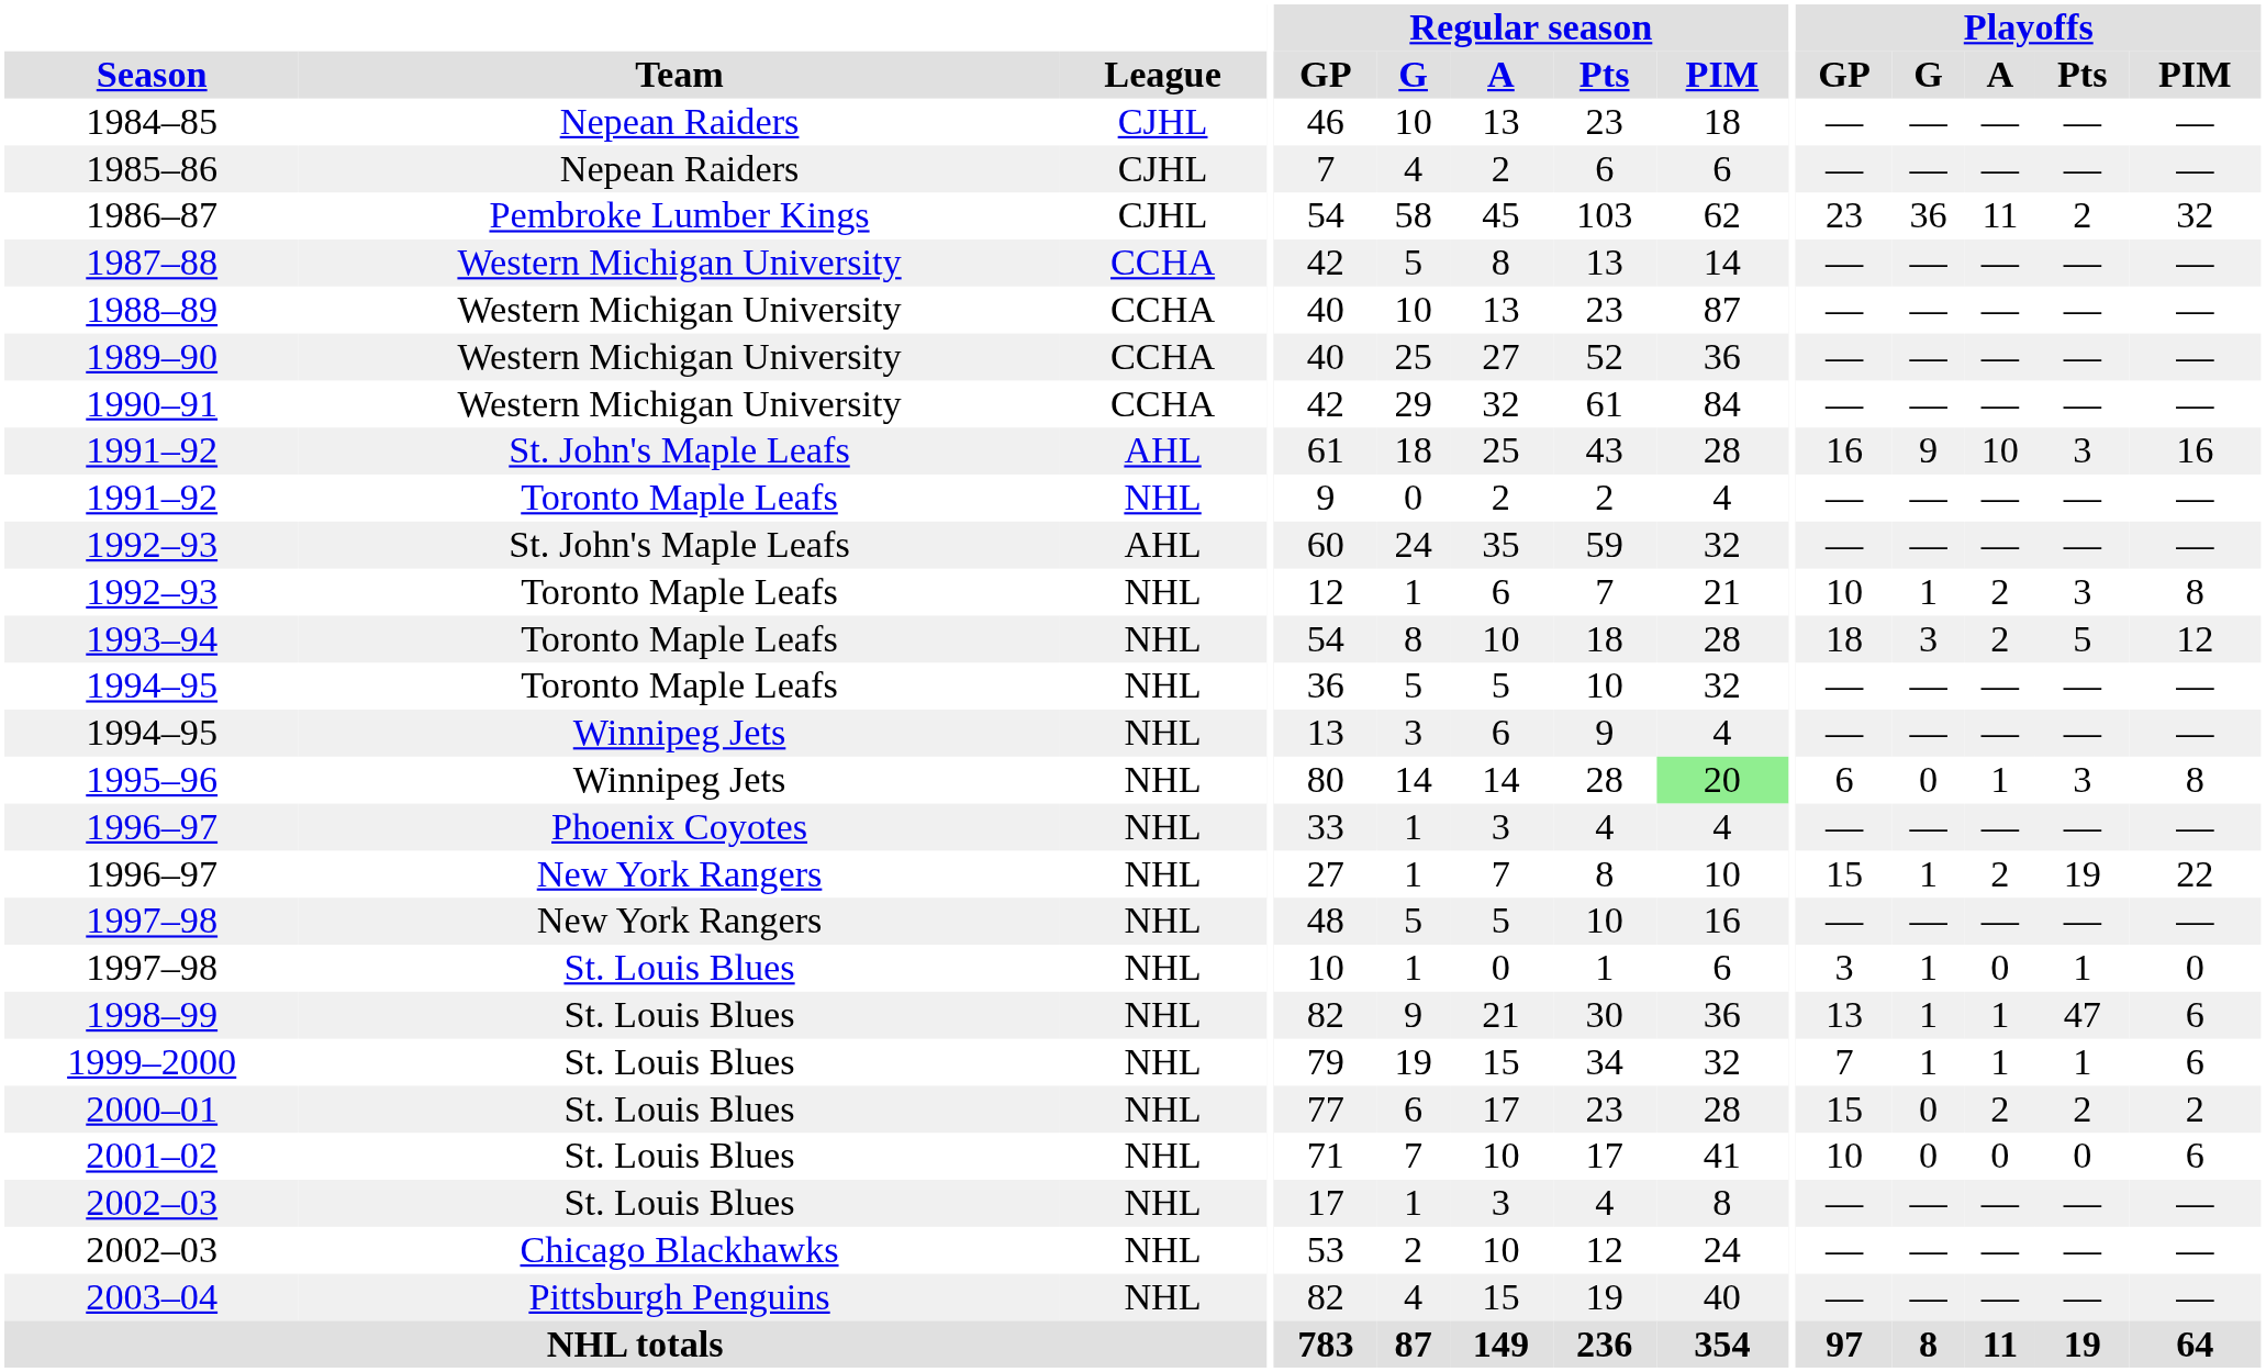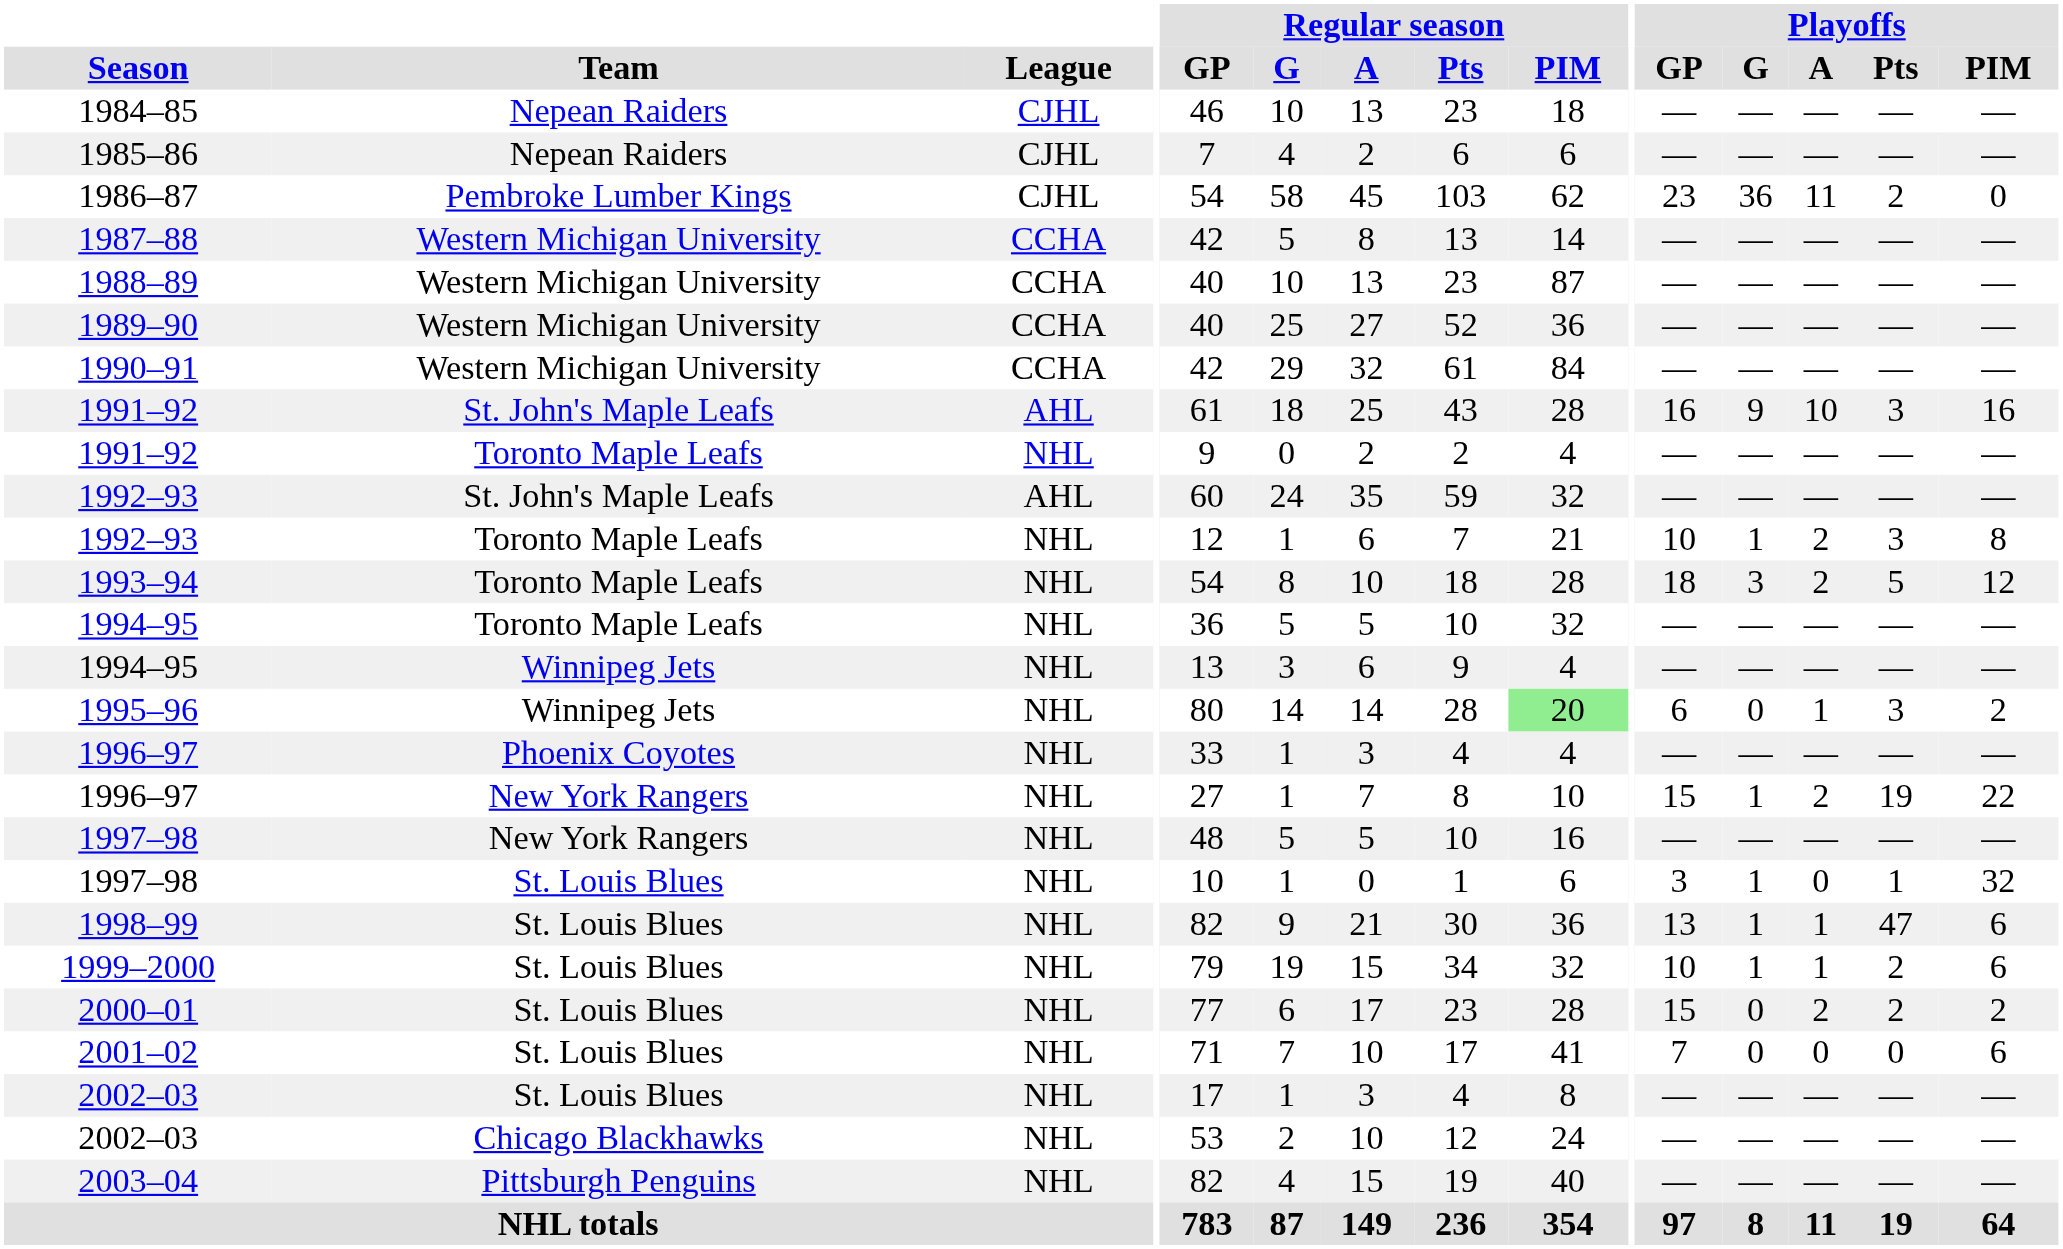 <table border="0" cellpadding="1" cellspacing="0" style="text-align:center; width:60em">
 <tr bgcolor="#e0e0e0">
 <th colspan="3" bgcolor="#ffffff"></th>
 <th rowspan="99" bgcolor="#ffffff"></th>
 <th colspan="5"><a href='#'>Regular season</a></th>
 <th rowspan="99" bgcolor="#ffffff"></th>
 <th colspan="5"><a href='#'>Playoffs</a></th>
 </tr>
 <tr bgcolor="#e0e0e0">
 <th><a href='#'>Season</a></th>
 <th>Team</th>
 <th>League</th>
 <th>GP</th>
 <th><a href='#'>G</a></th>
 <th><a href='#'>A</a></th>
 <th><a href='#'>Pts</a></th>
 <th><a href='#'>PIM</a></th>
 <th>GP</th>
 <th>G</th>
 <th>A</th>
 <th>Pts</th>
 <th>PIM</th>
 </tr>
 <tr>
 <td>1984–85</td>
 <td><a href='#'>Nepean Raiders</a></td>
 <td><a href='#'>CJHL</a></td>
 <td>46</td>
 <td>10</td>
 <td>13</td>
 <td>23</td>
 <td>18</td>
 <td>—</td>
 <td>—</td>
 <td>—</td>
 <td>—</td>
 <td>—</td>
 </tr>
 <tr bgcolor="#f0f0f0">
 <td>1985–86</td>
 <td>Nepean Raiders</td>
 <td>CJHL</td>
 <td>7</td>
 <td>4</td>
 <td>2</td>
 <td>6</td>
 <td>6</td>
 <td>—</td>
 <td>—</td>
 <td>—</td>
 <td>—</td>
 <td>—</td>
 </tr>
 <tr>
 <td>1986–87</td>
 <td><a href='#'>Pembroke Lumber Kings</a></td>
 <td>CJHL</td>
 <td>54</td>
 <td>58</td>
 <td>45</td>
 <td>103</td>
 <td>62</td>
 <td>23</td>
 <td>36</td>
 <td>11</td>
 <td>2</td>
-<td>32</td>
+<td>0</td>
 </tr>
 <tr bgcolor="#f0f0f0">
 <td><a href='#'>1987–88</a></td>
 <td><a href='#'>Western Michigan University</a></td>
 <td><a href='#'>CCHA</a></td>
 <td>42</td>
 <td>5</td>
 <td>8</td>
 <td>13</td>
 <td>14</td>
 <td>—</td>
 <td>—</td>
 <td>—</td>
 <td>—</td>
 <td>—</td>
 </tr>
 <tr>
 <td><a href='#'>1988–89</a></td>
 <td>Western Michigan University</td>
 <td>CCHA</td>
 <td>40</td>
 <td>10</td>
 <td>13</td>
 <td>23</td>
 <td>87</td>
 <td>—</td>
 <td>—</td>
 <td>—</td>
 <td>—</td>
 <td>—</td>
 </tr>
 <tr bgcolor="#f0f0f0">
 <td><a href='#'>1989–90</a></td>
 <td>Western Michigan University</td>
 <td>CCHA</td>
 <td>40</td>
 <td>25</td>
 <td>27</td>
 <td>52</td>
 <td>36</td>
 <td>—</td>
 <td>—</td>
 <td>—</td>
 <td>—</td>
 <td>—</td>
 </tr>
 <tr>
 <td><a href='#'>1990–91</a></td>
 <td>Western Michigan University</td>
 <td>CCHA</td>
 <td>42</td>
 <td>29</td>
 <td>32</td>
 <td>61</td>
 <td>84</td>
 <td>—</td>
 <td>—</td>
 <td>—</td>
 <td>—</td>
 <td>—</td>
 </tr>
 <tr bgcolor="#f0f0f0">
 <td><a href='#'>1991–92</a></td>
 <td><a href='#'>St. John's Maple Leafs</a></td>
 <td><a href='#'>AHL</a></td>
 <td>61</td>
 <td>18</td>
 <td>25</td>
 <td>43</td>
 <td>28</td>
 <td>16</td>
 <td>9</td>
 <td>10</td>
 <td>3</td>
 <td>16</td>
 </tr>
 <tr>
 <td><a href='#'>1991–92</a></td>
 <td><a href='#'>Toronto Maple Leafs</a></td>
 <td><a href='#'>NHL</a></td>
 <td>9</td>
 <td>0</td>
 <td>2</td>
 <td>2</td>
 <td>4</td>
 <td>—</td>
 <td>—</td>
 <td>—</td>
 <td>—</td>
 <td>—</td>
 </tr>
 <tr bgcolor="#f0f0f0">
 <td><a href='#'>1992–93</a></td>
 <td>St. John's Maple Leafs</td>
 <td>AHL</td>
 <td>60</td>
 <td>24</td>
 <td>35</td>
 <td>59</td>
 <td>32</td>
 <td>—</td>
 <td>—</td>
 <td>—</td>
 <td>—</td>
 <td>—</td>
 </tr>
 <tr>
 <td><a href='#'>1992–93</a></td>
 <td>Toronto Maple Leafs</td>
 <td>NHL</td>
 <td>12</td>
 <td>1</td>
 <td>6</td>
 <td>7</td>
 <td>21</td>
 <td>10</td>
 <td>1</td>
 <td>2</td>
 <td>3</td>
 <td>8</td>
 </tr>
 <tr bgcolor="#f0f0f0">
 <td><a href='#'>1993–94</a></td>
 <td>Toronto Maple Leafs</td>
 <td>NHL</td>
 <td>54</td>
 <td>8</td>
 <td>10</td>
 <td>18</td>
 <td>28</td>
 <td>18</td>
 <td>3</td>
 <td>2</td>
 <td>5</td>
 <td>12</td>
 </tr>
 <tr>
 <td><a href='#'>1994–95</a></td>
 <td>Toronto Maple Leafs</td>
 <td>NHL</td>
 <td>36</td>
 <td>5</td>
 <td>5</td>
 <td>10</td>
 <td>32</td>
 <td>—</td>
 <td>—</td>
 <td>—</td>
 <td>—</td>
 <td>—</td>
 </tr>
 <tr bgcolor="#f0f0f0">
 <td>1994–95</td>
 <td><a href='#'>Winnipeg Jets</a></td>
 <td>NHL</td>
 <td>13</td>
 <td>3</td>
 <td>6</td>
 <td>9</td>
 <td>4</td>
 <td>—</td>
 <td>—</td>
 <td>—</td>
 <td>—</td>
 <td>—</td>
 </tr>
 <tr>
 <td><a href='#'>1995–96</a></td>
 <td>Winnipeg Jets</td>
 <td>NHL</td>
 <td>80</td>
 <td>14</td>
 <td>14</td>
 <td>28</td>
 <td style="background: lightgreen;">20</td>
 <td>6</td>
 <td>0</td>
 <td>1</td>
 <td>3</td>
-<td>8</td>
+<td>2</td>
 </tr>
 <tr bgcolor="#f0f0f0">
 <td><a href='#'>1996–97</a></td>
 <td><a href='#'>Phoenix Coyotes</a></td>
 <td>NHL</td>
 <td>33</td>
 <td>1</td>
 <td>3</td>
 <td>4</td>
 <td>4</td>
 <td>—</td>
 <td>—</td>
 <td>—</td>
 <td>—</td>
 <td>—</td>
 </tr>
 <tr>
 <td>1996–97</td>
 <td><a href='#'>New York Rangers</a></td>
 <td>NHL</td>
 <td>27</td>
 <td>1</td>
 <td>7</td>
 <td>8</td>
 <td>10</td>
 <td>15</td>
 <td>1</td>
 <td>2</td>
 <td>19</td>
 <td>22</td>
 </tr>
 <tr bgcolor="#f0f0f0">
 <td><a href='#'>1997–98</a></td>
 <td>New York Rangers</td>
 <td>NHL</td>
 <td>48</td>
 <td>5</td>
 <td>5</td>
 <td>10</td>
 <td>16</td>
 <td>—</td>
 <td>—</td>
 <td>—</td>
 <td>—</td>
 <td>—</td>
 </tr>
 <tr>
 <td>1997–98</td>
 <td><a href='#'>St. Louis Blues</a></td>
 <td>NHL</td>
 <td>10</td>
 <td>1</td>
 <td>0</td>
 <td>1</td>
 <td>6</td>
 <td>3</td>
 <td>1</td>
 <td>0</td>
 <td>1</td>
-<td>0</td>
+<td>32</td>
 </tr>
 <tr bgcolor="#f0f0f0">
 <td><a href='#'>1998–99</a></td>
 <td>St. Louis Blues</td>
 <td>NHL</td>
 <td>82</td>
 <td>9</td>
 <td>21</td>
 <td>30</td>
 <td>36</td>
 <td>13</td>
 <td>1</td>
 <td>1</td>
 <td>47</td>
 <td>6</td>
 </tr>
 <tr>
 <td><a href='#'>1999–2000</a></td>
 <td>St. Louis Blues</td>
 <td>NHL</td>
 <td>79</td>
 <td>19</td>
 <td>15</td>
 <td>34</td>
 <td>32</td>
-<td>7</td>
+<td>10</td>
 <td>1</td>
 <td>1</td>
-<td>1</td>
+<td>2</td>
 <td>6</td>
 </tr>
 <tr bgcolor="#f0f0f0">
 <td><a href='#'>2000–01</a></td>
 <td>St. Louis Blues</td>
 <td>NHL</td>
 <td>77</td>
 <td>6</td>
 <td>17</td>
 <td>23</td>
 <td>28</td>
 <td>15</td>
 <td>0</td>
 <td>2</td>
 <td>2</td>
 <td>2</td>
 </tr>
 <tr>
 <td><a href='#'>2001–02</a></td>
 <td>St. Louis Blues</td>
 <td>NHL</td>
 <td>71</td>
 <td>7</td>
 <td>10</td>
 <td>17</td>
 <td>41</td>
-<td>10</td>
+<td>7</td>
 <td>0</td>
 <td>0</td>
 <td>0</td>
 <td>6</td>
 </tr>
 <tr bgcolor="#f0f0f0">
 <td><a href='#'>2002–03</a></td>
 <td>St. Louis Blues</td>
 <td>NHL</td>
 <td>17</td>
 <td>1</td>
 <td>3</td>
 <td>4</td>
 <td>8</td>
 <td>—</td>
 <td>—</td>
 <td>—</td>
 <td>—</td>
 <td>—</td>
 </tr>
 <tr>
 <td>2002–03</td>
 <td><a href='#'>Chicago Blackhawks</a></td>
 <td>NHL</td>
 <td>53</td>
 <td>2</td>
 <td>10</td>
 <td>12</td>
 <td>24</td>
 <td>—</td>
 <td>—</td>
 <td>—</td>
 <td>—</td>
 <td>—</td>
 </tr>
 <tr bgcolor="#f0f0f0">
 <td><a href='#'>2003–04</a></td>
 <td><a href='#'>Pittsburgh Penguins</a></td>
 <td>NHL</td>
 <td>82</td>
 <td>4</td>
 <td>15</td>
 <td>19</td>
 <td>40</td>
 <td>—</td>
 <td>—</td>
 <td>—</td>
 <td>—</td>
 <td>—</td>
 </tr>
 <tr bgcolor="#e0e0e0">
 <th colspan="3">NHL totals</th>
 <th>783</th>
 <th>87</th>
 <th>149</th>
 <th>236</th>
 <th>354</th>
 <th>97</th>
 <th>8</th>
 <th>11</th>
 <th>19</th>
 <th>64</th>
 </tr>
 </table>
